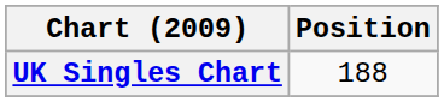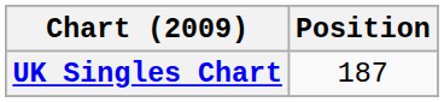 <table class="wikitable plainrowheaders">
 <tr>
 <th>Chart (2009)</th>
 <th>Position</th>
 </tr>
 <tr>
 <th scope="row"><a href='#'>UK Singles Chart</a></th>
-<td style="text-align:center;">188</td>
+<td style="text-align:center;">187</td>
 </tr>
 </table>
